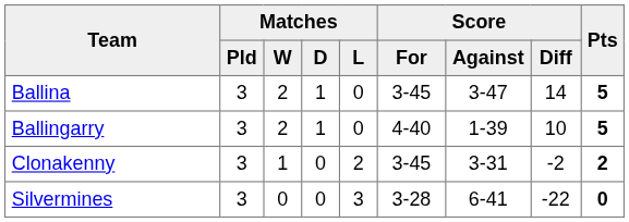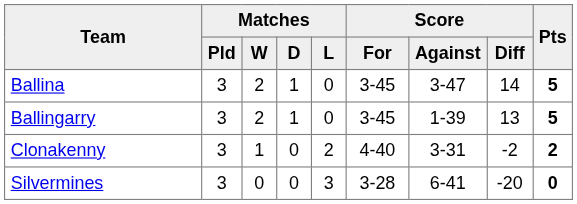 <table style=border-collapse:collapse border=1 cellspacing=0 cellpadding=5>
 <tr align=center bgcolor=#efefef>
 <th rowspan=2 width=165>Team</th>
 <th colspan=4>Matches</th>
 <th colspan=3>Score</th>
 <th rowspan=2width=20>Pts</th>
 </tr>
 <tr align=center bgcolor=#efefef>
 <th width=20>Pld</th>
 <th width=20>W</th>
 <th width=20>D</th>
 <th width=20>L</th>
 <th width=45>For</th>
 <th width=45>Against</th>
 <th width=30>Diff</th>
 </tr>
 <tr align=center>
 <td style="text-align:left;"><a href='#'>Ballina</a></td>
 <td>3</td>
 <td>2</td>
 <td>1</td>
 <td>0</td>
 <td>3-45</td>
 <td>3-47</td>
 <td>14</td>
 <td><strong>5</strong></td>
 </tr>
 <tr align=center>
 <td style="text-align:left;"><a href='#'>Ballingarry</a></td>
 <td>3</td>
 <td>2</td>
 <td>1</td>
 <td>0</td>
-<td>4-40</td>
+<td>3-45</td>
 <td>1-39</td>
-<td>10</td>
+<td>13</td>
 <td><strong>5</strong></td>
 </tr>
 <tr align=center>
 <td style="text-align:left;"><a href='#'>Clonakenny</a></td>
 <td>3</td>
 <td>1</td>
 <td>0</td>
 <td>2</td>
-<td>3-45</td>
+<td>4-40</td>
 <td>3-31</td>
 <td>-2</td>
 <td><strong>2</strong></td>
 </tr>
 <tr align=center>
 <td style="text-align:left;"><a href='#'>Silvermines</a></td>
 <td>3</td>
 <td>0</td>
 <td>0</td>
 <td>3</td>
 <td>3-28</td>
 <td>6-41</td>
-<td>-22</td>
+<td>-20</td>
 <td><strong>0</strong></td>
 </tr>
 </table>
